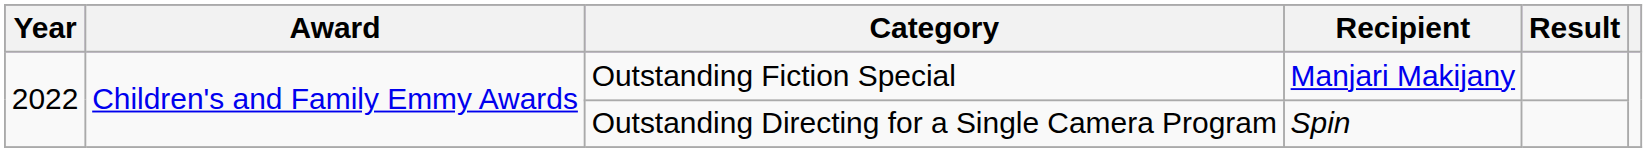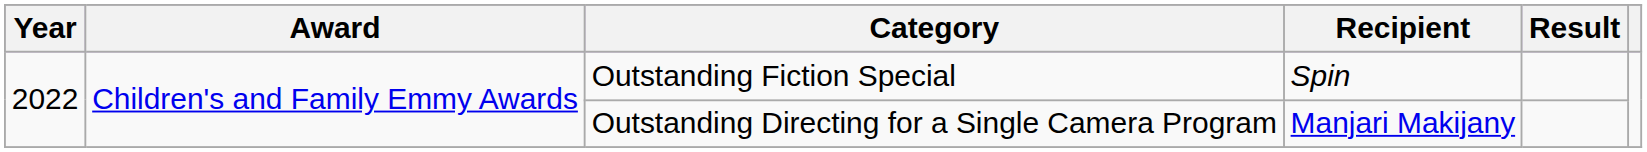 <table class="wikitable">
 <tr style="background:#96c; text-align:center;">
 <th>Year</th>
 <th>Award</th>
 <th>Category</th>
 <th>Recipient</th>
 <th>Result</th>
 <th></th>
 </tr>
 <tr>
 <td rowspan="2">2022</td>
 <td rowspan="2"><a href='#'>Children's and Family Emmy Awards</a></td>
 <td>Outstanding Fiction Special</td>
-<td><a href='#'>Manjari Makijany</a></td>
+<td><em>Spin</em></td>
 <td></td>
 <td rowspan="2" style="text-align:center;"></td>
 </tr>
 <tr>
 <td>Outstanding Directing for a Single Camera Program</td>
-<td><em>Spin</em></td>
+<td><a href='#'>Manjari Makijany</a></td>
 <td></td>
 </tr>
 </table>
